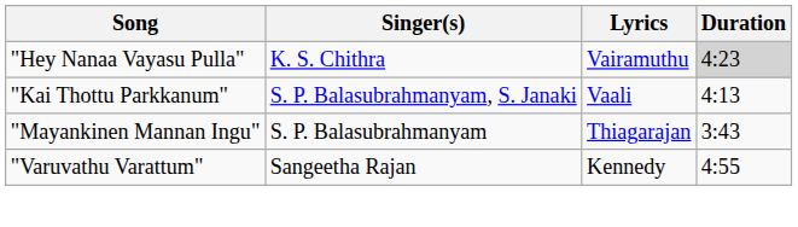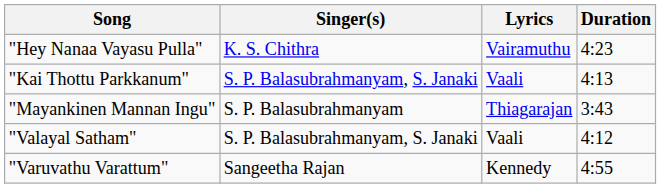 <table class="wikitable" style="font-size:95%;">
 <tr>
 <th>Song</th>
 <th>Singer(s)</th>
 <th>Lyrics</th>
 <th>Duration</th>
 </tr>
 <tr>
 <td>"Hey Nanaa Vayasu Pulla"</td>
 <td><a href='#'>K. S. Chithra</a></td>
 <td><a href='#'>Vairamuthu</a></td>
-<td style="background: lightgrey;">4:23</td>
+<td>4:23</td>
 </tr>
 <tr>
 <td>"Kai Thottu Parkkanum"</td>
 <td><a href='#'>S. P. Balasubrahmanyam</a>, <a href='#'>S. Janaki</a></td>
 <td><a href='#'>Vaali</a></td>
 <td>4:13</td>
 </tr>
 <tr>
 <td>"Mayankinen Mannan Ingu"</td>
 <td>S. P. Balasubrahmanyam</td>
 <td><a href='#'>Thiagarajan</a></td>
 <td>3:43</td>
 </tr>
 <tr>
+<td>"Valayal Satham"</td>
+<td>S. P. Balasubrahmanyam, S. Janaki</td>
+<td>Vaali</td>
+<td>4:12</td>
+</tr>
+<tr>
 <td>"Varuvathu Varattum"</td>
 <td>Sangeetha Rajan</td>
 <td>Kennedy</td>
 <td>4:55</td>
 </tr>
 </table>
